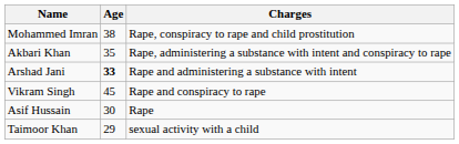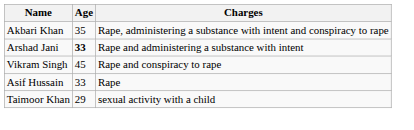 <table class="wikitable">
 <tr>
 <th>Name</th>
 <th>Age</th>
 <th>Charges</th>
-</tr>
-<tr>
-<td>Mohammed Imran</td>
-<td>38</td>
-<td>Rape, conspiracy to rape and child prostitution</td>
 </tr>
 <tr>
 <td>Akbari Khan</td>
 <td>35</td>
 <td>Rape, administering a substance with intent and conspiracy to rape</td>
 </tr>
 <tr>
 <td>Arshad Jani</td>
 <td><strong>33</strong></td>
 <td>Rape and administering a substance with intent</td>
 </tr>
 <tr>
 <td>Vikram Singh</td>
 <td>45</td>
 <td>Rape and conspiracy to rape</td>
 </tr>
 <tr>
 <td>Asif Hussain</td>
-<td>30</td>
+<td>33</td>
 <td>Rape</td>
 </tr>
 <tr>
 <td>Taimoor Khan</td>
 <td>29</td>
 <td>sexual activity with a child</td>
 </tr>
 </table>
